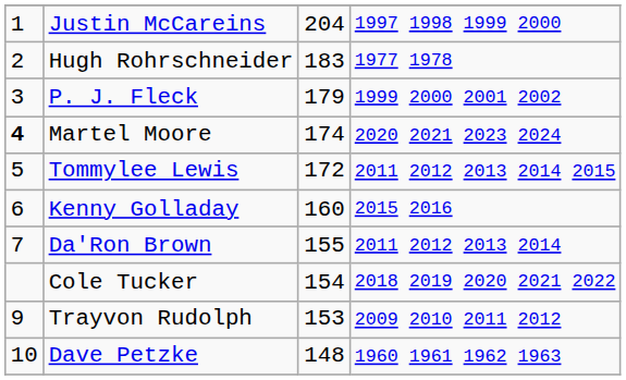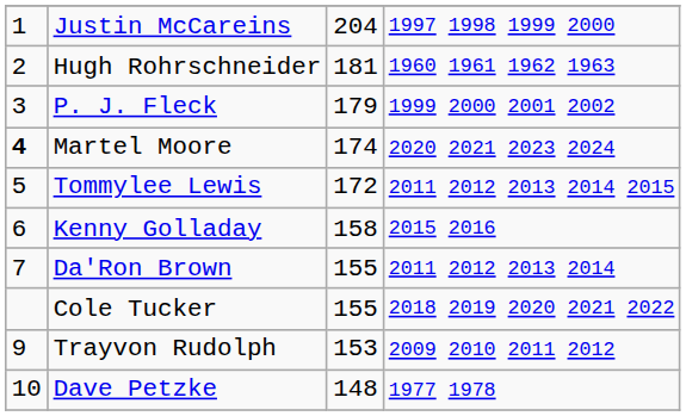 <table class="wikitable">
 <tr>
 </tr>
 <tr>
 <td>1</td>
 <td><a href='#'>Justin McCareins</a></td>
 <td>204</td>
 <td style="font-size:80%;"><a href='#'>1997</a> <a href='#'>1998</a> <a href='#'>1999</a> <a href='#'>2000</a></td>
 </tr>
 <tr>
 <td>2</td>
 <td>Hugh Rohrschneider</td>
-<td>183</td>
-<td style="font-size:80%;"><a href='#'>1977</a> <a href='#'>1978</a></td>
+<td>181</td>
+<td style="font-size:80%;"><a href='#'>1960</a> <a href='#'>1961</a> <a href='#'>1962</a> <a href='#'>1963</a></td>
 </tr>
 <tr>
 <td>3</td>
 <td><a href='#'>P. J. Fleck</a></td>
 <td>179</td>
 <td style="font-size:80%;"><a href='#'>1999</a> <a href='#'>2000</a> <a href='#'>2001</a> <a href='#'>2002</a></td>
 </tr>
 <tr>
 <td><strong>4</strong></td>
 <td>Martel Moore</td>
 <td>174</td>
 <td style="font-size:80%;"><a href='#'>2020</a> <a href='#'>2021</a> <a href='#'>2023</a> <a href='#'>2024</a></td>
 </tr>
 <tr>
 <td>5</td>
 <td><a href='#'>Tommylee Lewis</a></td>
 <td>172</td>
 <td style="font-size:80%;"><a href='#'>2011</a> <a href='#'>2012</a> <a href='#'>2013</a> <a href='#'>2014</a> <a href='#'>2015</a></td>
 </tr>
 <tr>
 <td>6</td>
 <td><a href='#'>Kenny Golladay</a></td>
-<td>160</td>
+<td>158</td>
 <td style="font-size:80%;"><a href='#'>2015</a> <a href='#'>2016</a></td>
 </tr>
 <tr>
 <td>7</td>
 <td><a href='#'>Da'Ron Brown</a></td>
 <td>155</td>
 <td style="font-size:80%;"><a href='#'>2011</a> <a href='#'>2012</a> <a href='#'>2013</a> <a href='#'>2014</a></td>
 </tr>
 <tr>
 <td></td>
 <td>Cole Tucker</td>
-<td>154</td>
+<td>155</td>
 <td style="font-size:80%;"><a href='#'>2018</a> <a href='#'>2019</a> <a href='#'>2020</a> <a href='#'>2021</a> <a href='#'>2022</a></td>
 </tr>
 <tr>
 <td>9</td>
 <td>Trayvon Rudolph</td>
 <td>153</td>
 <td style="font-size:80%;"><a href='#'>2009</a> <a href='#'>2010</a> <a href='#'>2011</a> <a href='#'>2012</a></td>
 </tr>
 <tr>
 <td>10</td>
 <td><a href='#'>Dave Petzke</a></td>
 <td>148</td>
-<td style="font-size:80%;"><a href='#'>1960</a> <a href='#'>1961</a> <a href='#'>1962</a> <a href='#'>1963</a></td>
+<td style="font-size:80%;"><a href='#'>1977</a> <a href='#'>1978</a></td>
 </tr>
 </table>
